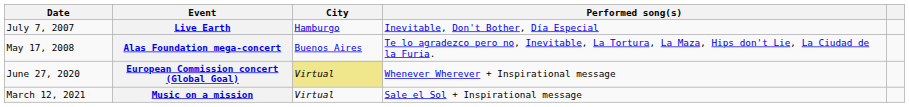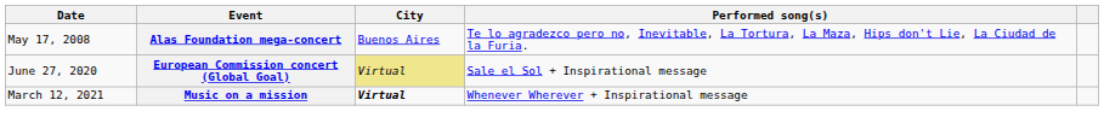 <table class="wikitable sortable plainrowheaders">
 <tr>
 <th style="width:12%;">Date</th>
 <th style="width:20%;">Event</th>
 <th style="width:10%;">City</th>
 <th class="unsortable">Performed song(s)</th>
 <th scope="col" width=2% class="unsortable"></th>
-</tr>
-<tr>
-<td>July 7, 2007</td>
-<th scope="row"><a href='#'>Live Earth</a></th>
-<td><a href='#'>Hamburgo</a></td>
-<td><a href='#'>Inevitable</a>, <a href='#'>Don't Bother</a>, <a href='#'>Día Especial</a></td>
-<td></td>
 </tr>
 <tr>
 <td>May 17, 2008</td>
 <th scope="row"><a href='#'>Alas Foundation mega-concert</a></th>
 <td><a href='#'>Buenos Aires</a></td>
 <td><a href='#'>Te lo agradezco pero no</a>, <a href='#'>Inevitable</a>, <a href='#'>La Tortura</a>, <a href='#'>La Maza</a>, <a href='#'>Hips don't Lie</a>, <a href='#'>La Ciudad de la Furia</a>.</td>
 <td></td>
 </tr>
 <tr>
 <td>June 27, 2020</td>
 <th scope="row"><a href='#'>European Commission concert (Global Goal)</a></th>
 <td style="background: khaki;"><em>Virtual</em></td>
-<td><a href='#'>Whenever Wherever</a> + Inspirational message</td>
+<td><a href='#'>Sale el Sol</a> + Inspirational message</td>
 <td></td>
 </tr>
 <tr>
 <td>March 12, 2021</td>
 <th scope="row"><a href='#'>Music on a mission</a></th>
-<td><em>Virtual</em></td>
-<td><a href='#'>Sale el Sol</a> + Inspirational message</td>
+<td><strong><em>Virtual</em></strong></td>
+<td><a href='#'>Whenever Wherever</a> + Inspirational message</td>
 <td></td>
 </tr>
 </table>
